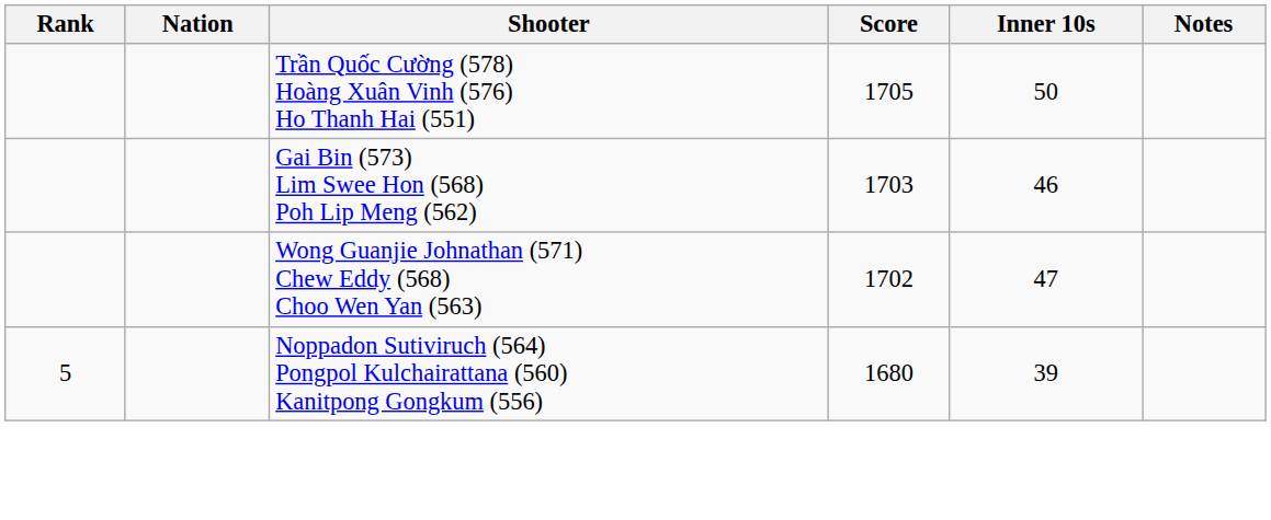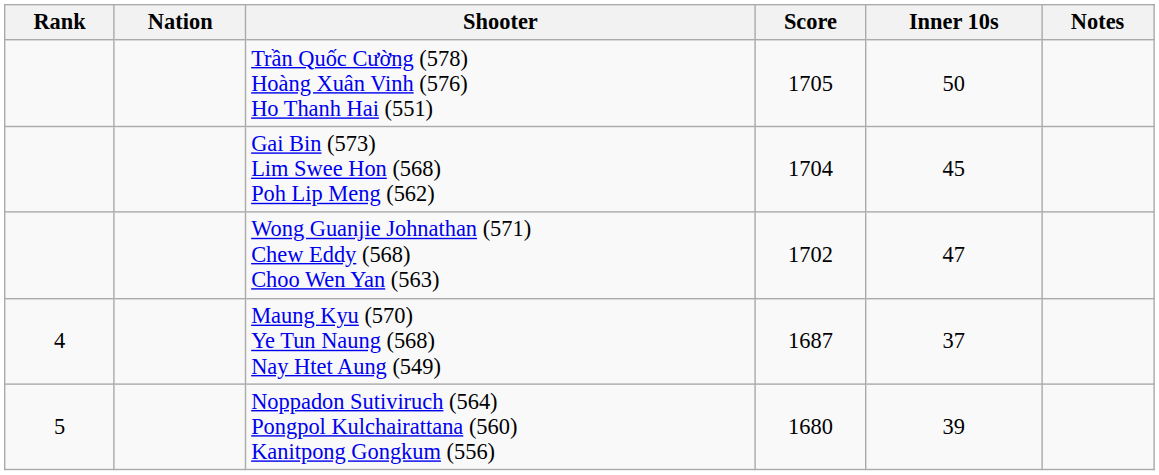 <table class="wikitable sortable" style="text-align:center" width=65%>
 <tr>
 <th>Rank</th>
 <th>Nation</th>
 <th>Shooter</th>
 <th>Score</th>
 <th>Inner 10s</th>
 <th>Notes</th>
 </tr>
 <tr>
 <td></td>
 <td align=left></td>
 <td align=left><a href='#'>Trần Quốc Cường</a> (578) <br><a href='#'>Hoàng Xuân Vinh</a> (576) <br><a href='#'>Ho Thanh Hai</a> (551)</td>
 <td>1705</td>
 <td>50</td>
 <td></td>
 </tr>
 <tr>
 <td></td>
 <td align=left></td>
 <td align=left><a href='#'>Gai Bin</a> (573) <br><a href='#'>Lim Swee Hon</a> (568) <br><a href='#'>Poh Lip Meng</a> (562)</td>
-<td>1703</td>
-<td>46</td>
+<td>1704</td>
+<td>45</td>
 <td></td>
 </tr>
 <tr>
 <td></td>
 <td align=left></td>
 <td align=left><a href='#'>Wong Guanjie Johnathan</a> (571) <br><a href='#'>Chew Eddy</a> (568) <br><a href='#'>Choo Wen Yan</a> (563)</td>
 <td>1702</td>
 <td>47</td>
 <td></td>
 </tr>
 <tr>
+<td>4</td>
+<td align=left></td>
+<td align=left><a href='#'>Maung Kyu</a> (570) <br><a href='#'>Ye Tun Naung</a> (568) <br><a href='#'>Nay Htet Aung</a> (549)</td>
+<td>1687</td>
+<td>37</td>
+<td></td>
+</tr>
+<tr>
 <td>5</td>
 <td align=left></td>
 <td align=left><a href='#'>Noppadon Sutiviruch</a> (564) <br><a href='#'>Pongpol Kulchairattana</a> (560) <br><a href='#'>Kanitpong Gongkum</a> (556)</td>
 <td>1680</td>
 <td>39</td>
 <td></td>
 </tr>
 </table>
